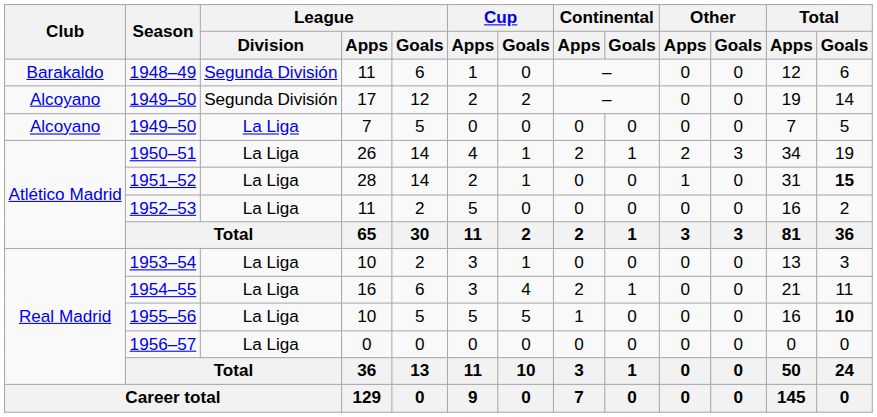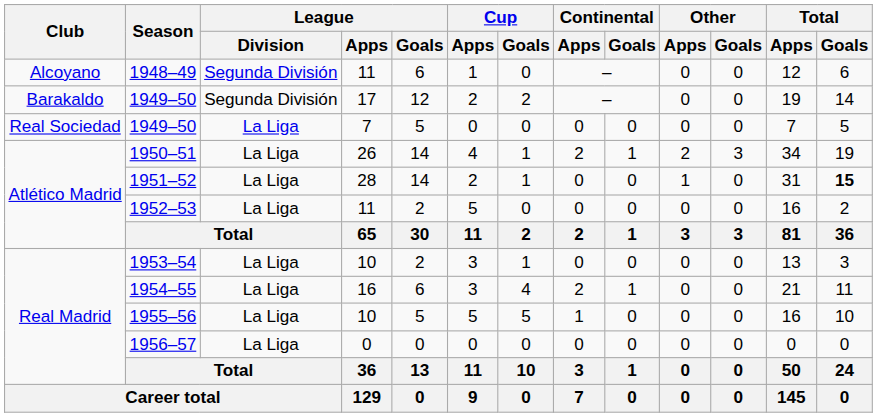 <table class="wikitable" style="text-align:center">
 <tr>
 <th rowspan="2">Club</th>
 <th rowspan="2">Season</th>
 <th colspan="3">League</th>
 <th colspan="2"><a href='#'>Cup</a></th>
 <th colspan="2">Continental</th>
 <th colspan="2">Other</th>
 <th colspan="2">Total</th>
 </tr>
 <tr>
 <th>Division</th>
 <th>Apps</th>
 <th>Goals</th>
 <th>Apps</th>
 <th>Goals</th>
 <th>Apps</th>
 <th>Goals</th>
 <th>Apps</th>
 <th>Goals</th>
 <th>Apps</th>
 <th>Goals</th>
 </tr>
 <tr>
-<td><a href='#'>Barakaldo</a></td>
+<td><a href='#'>Alcoyano</a></td>
 <td><a href='#'>1948–49</a></td>
 <td><a href='#'>Segunda División</a></td>
 <td>11</td>
 <td>6</td>
 <td>1</td>
 <td>0</td>
 <td colspan="2">–</td>
 <td>0</td>
 <td>0</td>
 <td>12</td>
 <td>6</td>
 </tr>
 <tr>
-<td><a href='#'>Alcoyano</a></td>
+<td><a href='#'>Barakaldo</a></td>
 <td><a href='#'>1949–50</a></td>
 <td>Segunda División</td>
 <td>17</td>
 <td>12</td>
 <td>2</td>
 <td>2</td>
 <td colspan="2">–</td>
 <td>0</td>
 <td>0</td>
 <td>19</td>
 <td>14</td>
 </tr>
 <tr>
-<td><a href='#'>Alcoyano</a></td>
+<td><a href='#'>Real Sociedad</a></td>
 <td><a href='#'>1949–50</a></td>
 <td><a href='#'>La Liga</a></td>
 <td>7</td>
 <td>5</td>
 <td>0</td>
 <td>0</td>
 <td>0</td>
 <td>0</td>
 <td>0</td>
 <td>0</td>
 <td>7</td>
 <td>5</td>
 </tr>
 <tr>
 <td rowspan="4"><a href='#'>Atlético Madrid</a></td>
 <td><a href='#'>1950–51</a></td>
 <td>La Liga</td>
 <td>26</td>
 <td>14</td>
 <td>4</td>
 <td>1</td>
 <td>2</td>
 <td>1</td>
 <td>2</td>
 <td>3</td>
 <td>34</td>
 <td>19</td>
 </tr>
 <tr>
 <td><a href='#'>1951–52</a></td>
 <td>La Liga</td>
 <td>28</td>
 <td>14</td>
 <td>2</td>
 <td>1</td>
 <td>0</td>
 <td>0</td>
 <td>1</td>
 <td>0</td>
 <td>31</td>
 <td><strong>15</strong></td>
 </tr>
 <tr>
 <td><a href='#'>1952–53</a></td>
 <td>La Liga</td>
 <td>11</td>
 <td>2</td>
 <td>5</td>
 <td>0</td>
 <td>0</td>
 <td>0</td>
 <td>0</td>
 <td>0</td>
 <td>16</td>
 <td>2</td>
 </tr>
 <tr>
 <th colspan="2">Total</th>
 <th>65</th>
 <th>30</th>
 <th>11</th>
 <th>2</th>
 <th>2</th>
 <th>1</th>
 <th>3</th>
 <th>3</th>
 <th>81</th>
 <th>36</th>
 </tr>
 <tr>
 <td rowspan="5"><a href='#'>Real Madrid</a></td>
 <td><a href='#'>1953–54</a></td>
 <td>La Liga</td>
 <td>10</td>
 <td>2</td>
 <td>3</td>
 <td>1</td>
 <td>0</td>
 <td>0</td>
 <td>0</td>
 <td>0</td>
 <td>13</td>
 <td>3</td>
 </tr>
 <tr>
 <td><a href='#'>1954–55</a></td>
 <td>La Liga</td>
 <td>16</td>
 <td>6</td>
 <td>3</td>
 <td>4</td>
 <td>2</td>
 <td>1</td>
 <td>0</td>
 <td>0</td>
 <td>21</td>
 <td>11</td>
 </tr>
 <tr>
 <td><a href='#'>1955–56</a></td>
 <td>La Liga</td>
 <td>10</td>
 <td>5</td>
 <td>5</td>
 <td>5</td>
 <td>1</td>
 <td>0</td>
 <td>0</td>
 <td>0</td>
 <td>16</td>
-<td><strong>10</strong></td>
+<td>10</td>
 </tr>
 <tr>
 <td><a href='#'>1956–57</a></td>
 <td>La Liga</td>
 <td>0</td>
 <td>0</td>
 <td>0</td>
 <td>0</td>
 <td>0</td>
 <td>0</td>
 <td>0</td>
 <td>0</td>
 <td>0</td>
 <td>0</td>
 </tr>
 <tr>
 <th colspan="2">Total</th>
 <th>36</th>
 <th>13</th>
 <th>11</th>
 <th>10</th>
 <th>3</th>
 <th>1</th>
 <th>0</th>
 <th>0</th>
 <th>50</th>
 <th>24</th>
 </tr>
 <tr>
 <th colspan="3">Career total</th>
 <th>129</th>
 <th>0</th>
 <th>9</th>
 <th>0</th>
 <th>7</th>
 <th>0</th>
 <th>0</th>
 <th>0</th>
 <th>145</th>
 <th>0</th>
 </tr>
 </table>
